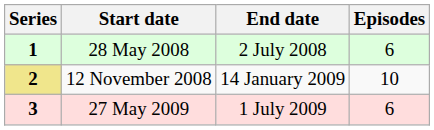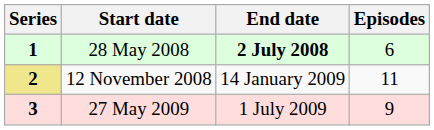 <table class="wikitable" style="text-align:center;">
 <tr>
 <th>Series</th>
 <th>Start date</th>
 <th>End date</th>
 <th>Episodes</th>
 </tr>
 <tr bgcolor="#ddffdd">
 <td><strong>1</strong></td>
 <td>28 May 2008</td>
-<td>2 July 2008</td>
+<td><strong>2 July 2008</strong></td>
 <td>6</td>
 </tr>
 <tr>
 <td style="background: khaki;"><strong>2</strong></td>
 <td>12 November 2008</td>
 <td>14 January 2009</td>
-<td>10</td>
+<td>11</td>
 </tr>
 <tr bgcolor="#ffdddd">
 <td><strong>3</strong></td>
 <td>27 May 2009</td>
 <td>1 July 2009</td>
-<td>6</td>
+<td>9</td>
 </tr>
 </table>
